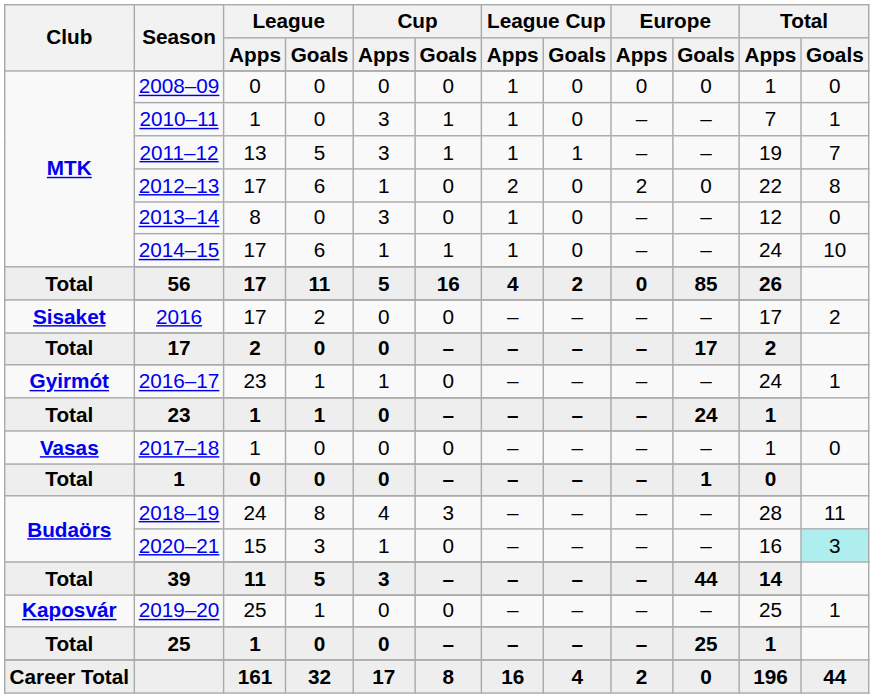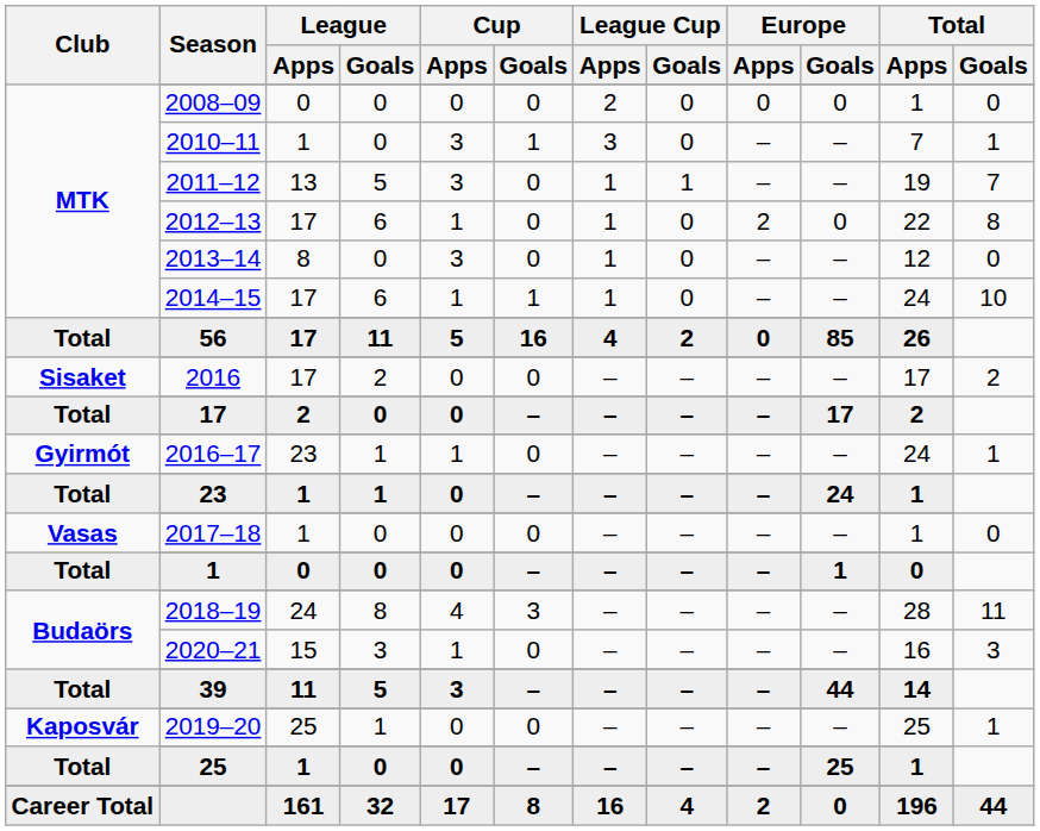 <table class="wikitable" style="font-size:90%; text-align: center;">
 <tr>
 <th rowspan="2">Club</th>
 <th rowspan="2">Season</th>
 <th colspan="2">League</th>
 <th colspan="2">Cup</th>
 <th colspan="2">League Cup</th>
 <th colspan="2">Europe</th>
 <th colspan="2">Total</th>
 </tr>
 <tr>
 <th>Apps</th>
 <th>Goals</th>
 <th>Apps</th>
 <th>Goals</th>
 <th>Apps</th>
 <th>Goals</th>
 <th>Apps</th>
 <th>Goals</th>
 <th>Apps</th>
 <th>Goals</th>
 </tr>
 <tr ||-||-||-|->
 <td rowspan="8" valign="center"><strong><a href='#'>MTK</a></strong></td>
 </tr>
 <tr>
 <td><a href='#'>2008–09</a></td>
 <td>0</td>
 <td>0</td>
 <td>0</td>
 <td>0</td>
-<td>1</td>
+<td>2</td>
 <td>0</td>
 <td>0</td>
 <td>0</td>
 <td>1</td>
 <td>0</td>
 </tr>
 <tr>
 <td><a href='#'>2010–11</a></td>
 <td>1</td>
 <td>0</td>
 <td>3</td>
 <td>1</td>
-<td>1</td>
+<td>3</td>
 <td>0</td>
 <td>–</td>
 <td>–</td>
 <td>7</td>
 <td>1</td>
 </tr>
 <tr>
 <td><a href='#'>2011–12</a></td>
 <td>13</td>
 <td>5</td>
 <td>3</td>
-<td>1</td>
+<td>0</td>
 <td>1</td>
 <td>1</td>
 <td>–</td>
 <td>–</td>
 <td>19</td>
 <td>7</td>
 </tr>
 <tr>
 <td><a href='#'>2012–13</a></td>
 <td>17</td>
 <td>6</td>
 <td>1</td>
 <td>0</td>
-<td>2</td>
+<td>1</td>
 <td>0</td>
 <td>2</td>
 <td>0</td>
 <td>22</td>
 <td>8</td>
 </tr>
 <tr>
 <td><a href='#'>2013–14</a></td>
 <td>8</td>
 <td>0</td>
 <td>3</td>
 <td>0</td>
 <td>1</td>
 <td>0</td>
 <td>–</td>
 <td>–</td>
 <td>12</td>
 <td>0</td>
 </tr>
 <tr>
 <td><a href='#'>2014–15</a></td>
 <td>17</td>
 <td>6</td>
 <td>1</td>
 <td>1</td>
 <td>1</td>
 <td>0</td>
 <td>–</td>
 <td>–</td>
 <td>24</td>
 <td>10</td>
 </tr>
 <tr>
 </tr>
 <tr style="font-weight:bold; background-color:#eeeeee;">
 <td>Total</td>
 <td>56</td>
 <td>17</td>
 <td>11</td>
 <td>5</td>
 <td>16</td>
 <td>4</td>
 <td>2</td>
 <td>0</td>
 <td>85</td>
 <td>26</td>
 </tr>
 <tr>
 <td rowspan="3" valign="center"><strong><a href='#'>Sisaket</a></strong></td>
 </tr>
 <tr>
 <td><a href='#'>2016</a></td>
 <td>17</td>
 <td>2</td>
 <td>0</td>
 <td>0</td>
 <td>–</td>
 <td>–</td>
 <td>–</td>
 <td>–</td>
 <td>17</td>
 <td>2</td>
 </tr>
 <tr>
 </tr>
 <tr style="font-weight:bold; background-color:#eeeeee;">
 <td>Total</td>
 <td>17</td>
 <td>2</td>
 <td>0</td>
 <td>0</td>
 <td>–</td>
 <td>–</td>
 <td>–</td>
 <td>–</td>
 <td>17</td>
 <td>2</td>
 </tr>
 <tr>
 <td rowspan="3" valign="center"><strong><a href='#'>Gyirmót</a></strong></td>
 </tr>
 <tr>
 <td><a href='#'>2016–17</a></td>
 <td>23</td>
 <td>1</td>
 <td>1</td>
 <td>0</td>
 <td>–</td>
 <td>–</td>
 <td>–</td>
 <td>–</td>
 <td>24</td>
 <td>1</td>
 </tr>
 <tr>
 </tr>
 <tr style="font-weight:bold; background-color:#eeeeee;">
 <td>Total</td>
 <td>23</td>
 <td>1</td>
 <td>1</td>
 <td>0</td>
 <td>–</td>
 <td>–</td>
 <td>–</td>
 <td>–</td>
 <td>24</td>
 <td>1</td>
 </tr>
 <tr>
 <td rowspan="3" valign="center"><strong><a href='#'>Vasas</a></strong></td>
 </tr>
 <tr>
 <td><a href='#'>2017–18</a></td>
 <td>1</td>
 <td>0</td>
 <td>0</td>
 <td>0</td>
 <td>–</td>
 <td>–</td>
 <td>–</td>
 <td>–</td>
 <td>1</td>
 <td>0</td>
 </tr>
 <tr>
 </tr>
 <tr style="font-weight:bold; background-color:#eeeeee;">
 <td>Total</td>
 <td>1</td>
 <td>0</td>
 <td>0</td>
 <td>0</td>
 <td>–</td>
 <td>–</td>
 <td>–</td>
 <td>–</td>
 <td>1</td>
 <td>0</td>
 </tr>
 <tr>
 <td rowspan="4" valign="center"><strong><a href='#'>Budaörs</a></strong></td>
 </tr>
 <tr>
 <td><a href='#'>2018–19</a></td>
 <td>24</td>
 <td>8</td>
 <td>4</td>
 <td>3</td>
 <td>–</td>
 <td>–</td>
 <td>–</td>
 <td>–</td>
 <td>28</td>
 <td>11</td>
 </tr>
 <tr>
 <td><a href='#'>2020–21</a></td>
 <td>15</td>
 <td>3</td>
 <td>1</td>
 <td>0</td>
 <td>–</td>
 <td>–</td>
 <td>–</td>
 <td>–</td>
 <td>16</td>
-<td style="background: paleturquoise;">3</td>
+<td>3</td>
 </tr>
 <tr>
 </tr>
 <tr style="font-weight:bold; background-color:#eeeeee;">
 <td>Total</td>
 <td>39</td>
 <td>11</td>
 <td>5</td>
 <td>3</td>
 <td>–</td>
 <td>–</td>
 <td>–</td>
 <td>–</td>
 <td>44</td>
 <td>14</td>
 </tr>
 <tr>
 <td rowspan="3" valign="center"><strong><a href='#'>Kaposvár</a></strong></td>
 </tr>
 <tr>
 <td><a href='#'>2019–20</a></td>
 <td>25</td>
 <td>1</td>
 <td>0</td>
 <td>0</td>
 <td>–</td>
 <td>–</td>
 <td>–</td>
 <td>–</td>
 <td>25</td>
 <td>1</td>
 </tr>
 <tr>
 </tr>
 <tr style="font-weight:bold; background-color:#eeeeee;">
 <td>Total</td>
 <td>25</td>
 <td>1</td>
 <td>0</td>
 <td>0</td>
 <td>–</td>
 <td>–</td>
 <td>–</td>
 <td>–</td>
 <td>25</td>
 <td>1</td>
 </tr>
 <tr>
 </tr>
 <tr style="font-weight:bold; background-color:#eeeeee;">
 <td rowspan="2" valign="top"><strong>Career Total</strong></td>
 <td></td>
 <td><strong>161</strong></td>
 <td><strong>32</strong></td>
 <td><strong>17</strong></td>
 <td><strong>8</strong></td>
 <td><strong>16</strong></td>
 <td><strong>4</strong></td>
 <td><strong>2</strong></td>
 <td><strong>0</strong></td>
 <td><strong>196</strong></td>
 <td><strong>44</strong></td>
 </tr>
 </table>
